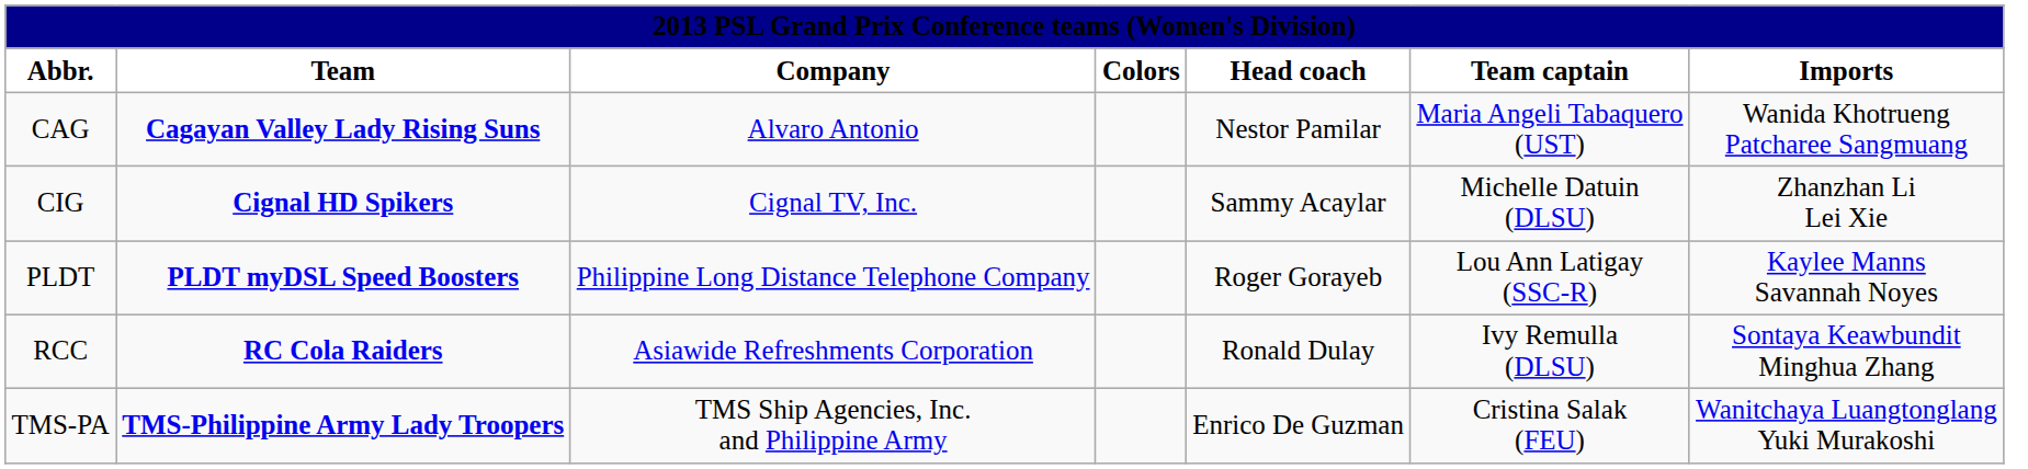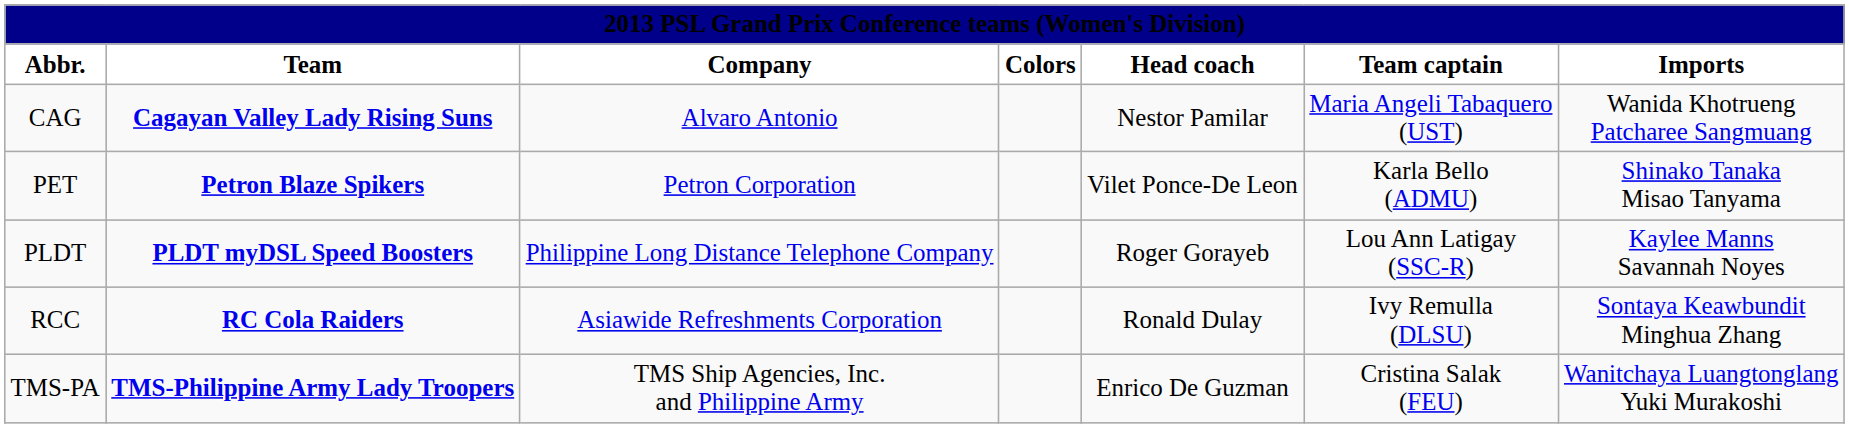 <table class="wikitable">
 <tr>
 <th style=background:#00008B colspan=7><span>2013 PSL Grand Prix Conference teams (Women's Division)</span></th>
 </tr>
 <tr>
 <th style="background:white">Abbr.</th>
 <th style="background:white">Team</th>
 <th style="background:white">Company</th>
 <th style="background:white">Colors</th>
 <th style="background:white">Head coach</th>
 <th style="background:white">Team captain</th>
 <th style="background:white">Imports</th>
 </tr>
 <tr>
 <td align=center>CAG</td>
 <td align=center><strong><a href='#'>Cagayan Valley Lady Rising Suns</a></strong></td>
 <td align=center><a href='#'>Alvaro Antonio</a></td>
 <td align=center>  </td>
 <td align=center>Nestor Pamilar</td>
 <td align=center><a href='#'>Maria Angeli Tabaquero</a><br>(<a href='#'>UST</a>)</td>
 <td align=center>Wanida Khotrueng <br><a href='#'>Patcharee Sangmuang</a> </td>
 </tr>
 <tr>
-<td align=center>CIG</td>
-<td align=center><strong><a href='#'>Cignal HD Spikers</a></strong></td>
-<td align=center><a href='#'>Cignal TV, Inc.</a></td>
-<td align=center> </td>
-<td align=center>Sammy Acaylar</td>
-<td align=center>Michelle Datuin<br>(<a href='#'>DLSU</a>)</td>
-<td align=center>Zhanzhan Li <br>Lei Xie </td>
+<td align=center>PET</td>
+<td align=center><strong><a href='#'>Petron Blaze Spikers</a></strong></td>
+<td align=center><a href='#'>Petron Corporation</a></td>
+<td align=center>   </td>
+<td align=center>Vilet Ponce-De Leon</td>
+<td align=center>Karla Bello<br>(<a href='#'>ADMU</a>)</td>
+<td align=center><a href='#'>Shinako Tanaka</a> <br>Misao Tanyama </td>
 </tr>
 <tr>
 <td align=center>PLDT</td>
 <td align=center><strong><a href='#'>PLDT myDSL Speed Boosters</a></strong></td>
 <td align=center><a href='#'>Philippine Long Distance Telephone Company</a></td>
 <td align=center>  </td>
 <td align=center>Roger Gorayeb</td>
 <td align=center>Lou Ann Latigay<br>(<a href='#'>SSC-R</a>)</td>
 <td align=center><a href='#'>Kaylee Manns</a> <br>Savannah Noyes </td>
 </tr>
 <tr>
 <td align=center>RCC</td>
 <td align=center><strong><a href='#'>RC Cola Raiders</a></strong></td>
 <td align=center><a href='#'>Asiawide Refreshments Corporation</a></td>
 <td align=center>  </td>
 <td align=center>Ronald Dulay</td>
 <td align=center>Ivy Remulla<br>(<a href='#'>DLSU</a>)</td>
 <td align=center><a href='#'>Sontaya Keawbundit</a> <br>Minghua Zhang </td>
 </tr>
 <tr>
 <td align=center>TMS-PA</td>
 <td align=center><strong><a href='#'>TMS-Philippine Army Lady Troopers</a></strong></td>
 <td align=center>TMS Ship Agencies, Inc.<br>and <a href='#'>Philippine Army</a></td>
 <td align=center>   </td>
 <td align=center>Enrico De Guzman</td>
 <td align=center>Cristina Salak<br>(<a href='#'>FEU</a>)</td>
 <td align=center><a href='#'>Wanitchaya Luangtonglang</a> <br>Yuki Murakoshi </td>
 </tr>
 </table>
